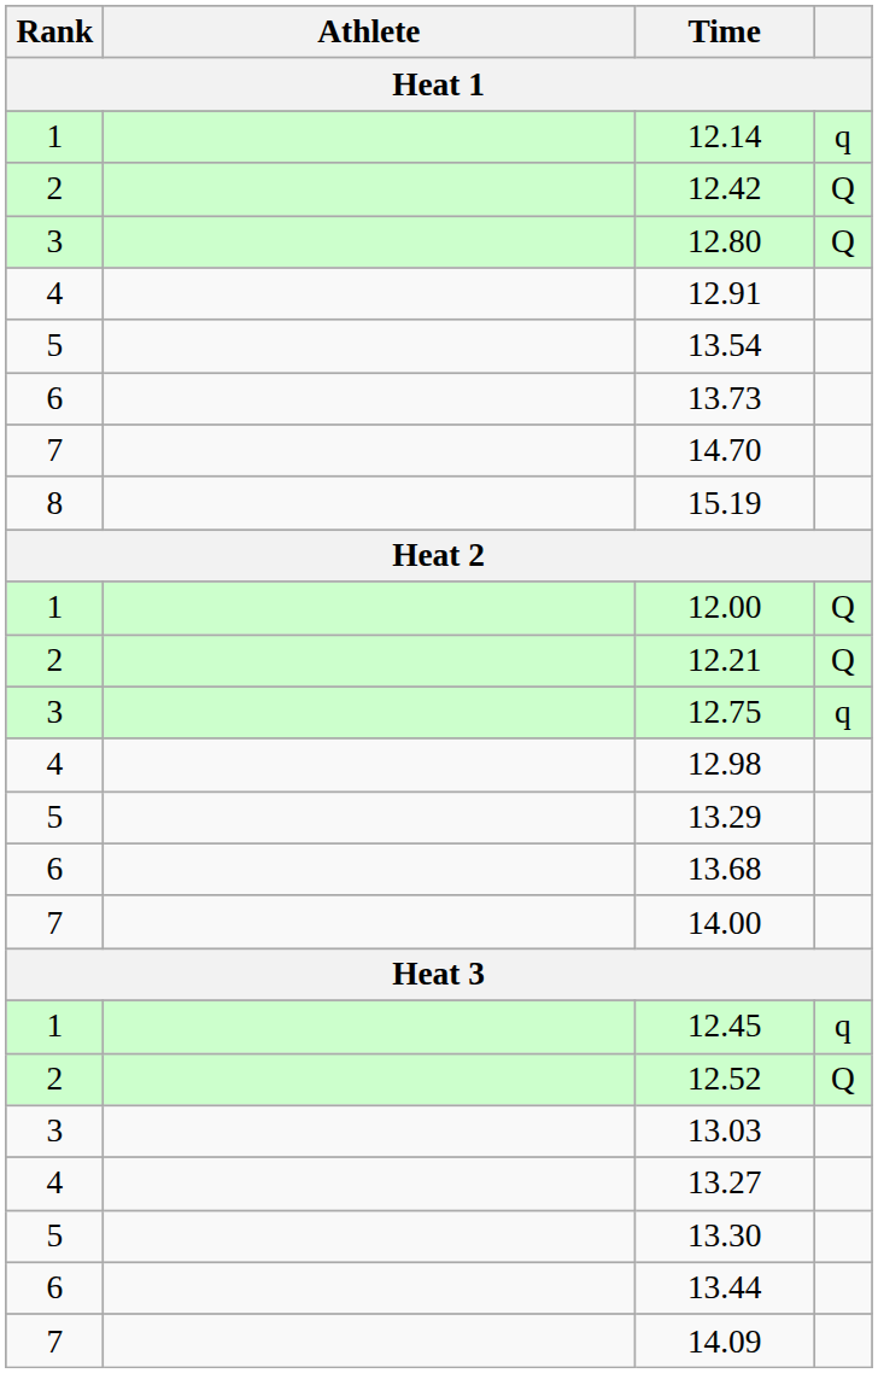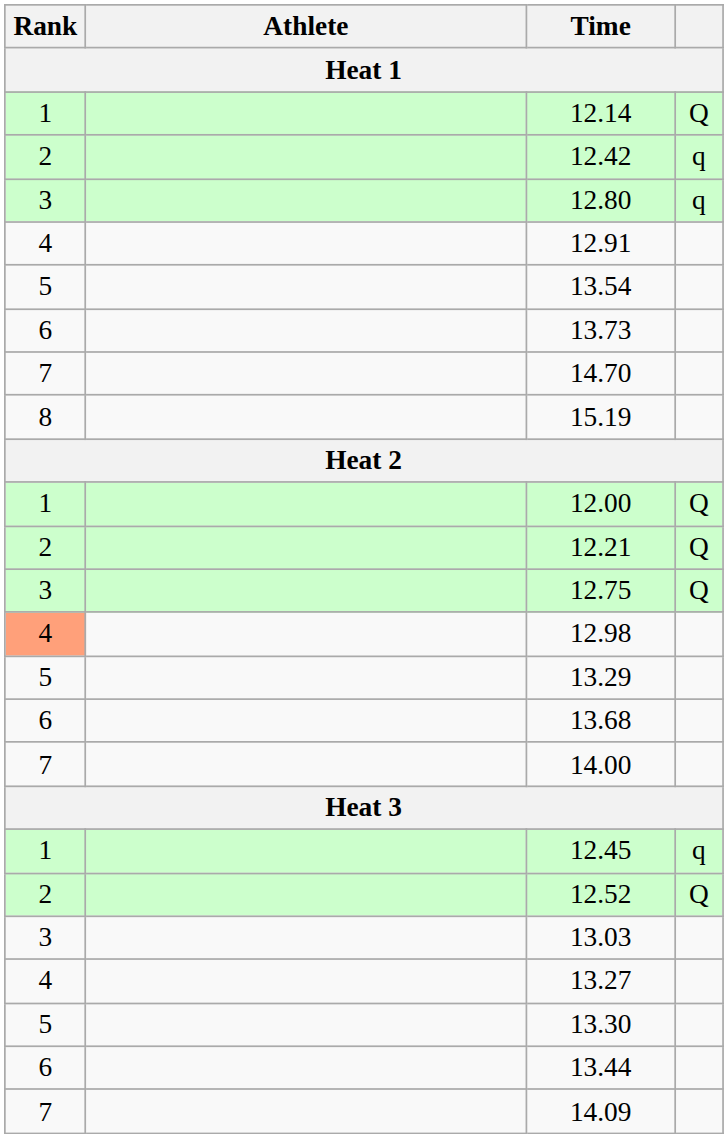 <table class=wikitable style="text-align:center">
 <tr>
 <th width=40>Rank</th>
 <th width=250>Athlete</th>
 <th width=80>Time</th>
 <th width=20></th>
 </tr>
 <tr>
 <th colspan=4>Heat 1</th>
 </tr>
 <tr bgcolor="ccffcc">
 <td>1</td>
 <td align=left></td>
 <td>12.14</td>
-<td>q</td>
+<td>Q</td>
 </tr>
 <tr bgcolor="ccffcc">
 <td>2</td>
 <td align=left></td>
 <td>12.42</td>
-<td>Q</td>
+<td>q</td>
 </tr>
 <tr bgcolor="ccffcc">
 <td>3</td>
 <td align=left></td>
 <td>12.80</td>
-<td>Q</td>
+<td>q</td>
 </tr>
 <tr>
 <td>4</td>
 <td align=left></td>
 <td>12.91</td>
 <td></td>
 </tr>
 <tr>
 <td>5</td>
 <td align=left></td>
 <td>13.54</td>
 <td></td>
 </tr>
 <tr>
 <td>6</td>
 <td align=left></td>
 <td>13.73</td>
 <td></td>
 </tr>
 <tr>
 <td>7</td>
 <td align=left></td>
 <td>14.70</td>
 <td></td>
 </tr>
 <tr>
 <td>8</td>
 <td align=left></td>
 <td>15.19</td>
 <td></td>
 </tr>
 <tr>
 <th colspan=4>Heat 2</th>
 </tr>
 <tr bgcolor="ccffcc">
 <td>1</td>
 <td align=left></td>
 <td>12.00</td>
 <td>Q</td>
 </tr>
 <tr bgcolor="ccffcc">
 <td>2</td>
 <td align=left></td>
 <td>12.21</td>
 <td>Q</td>
 </tr>
 <tr bgcolor="ccffcc">
 <td>3</td>
 <td align=left></td>
 <td>12.75</td>
-<td>q</td>
+<td>Q</td>
 </tr>
 <tr>
-<td>4</td>
+<td style="background: lightsalmon;">4</td>
 <td align=left></td>
 <td>12.98</td>
 <td></td>
 </tr>
 <tr>
 <td>5</td>
 <td align=left></td>
 <td>13.29</td>
 <td></td>
 </tr>
 <tr>
 <td>6</td>
 <td align=left></td>
 <td>13.68</td>
 <td></td>
 </tr>
 <tr>
 <td>7</td>
 <td align=left></td>
 <td>14.00</td>
 <td></td>
 </tr>
 <tr>
 <th colspan=4>Heat 3</th>
 </tr>
 <tr bgcolor="ccffcc">
 <td>1</td>
 <td align=left></td>
 <td>12.45</td>
 <td>q</td>
 </tr>
 <tr bgcolor="ccffcc">
 <td>2</td>
 <td align=left></td>
 <td>12.52</td>
 <td>Q</td>
 </tr>
 <tr>
 <td>3</td>
 <td align=left></td>
 <td>13.03</td>
 <td></td>
 </tr>
 <tr>
 <td>4</td>
 <td align=left></td>
 <td>13.27</td>
 <td></td>
 </tr>
 <tr>
 <td>5</td>
 <td align=left></td>
 <td>13.30</td>
 <td></td>
 </tr>
 <tr>
 <td>6</td>
 <td align=left></td>
 <td>13.44</td>
 <td></td>
 </tr>
 <tr>
 <td>7</td>
 <td align=left></td>
 <td>14.09</td>
 <td></td>
 </tr>
 </table>
